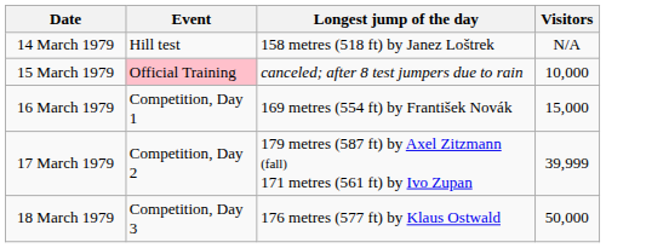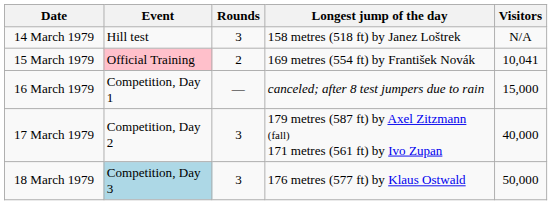 <table class=wikitable style="text-align:center; font-size:88%;">
 <tr>
 <th width=100px>Date</th>
 <th width=110px>Event</th>
+<th width=50px>Rounds</th>
 <th width=240px>Longest jump of the day</th>
 <th width=50px>Visitors</th>
 </tr>
 <tr>
 <td align=right>14 March 1979  </td>
 <td align=left>Hill test</td>
+<td align=center>3</td>
 <td align=left>158 metres (518 ft) by Janez Loštrek</td>
 <td align=center>N/A</td>
 </tr>
 <tr>
 <td align=right>15 March 1979  </td>
 <td align=left style="background: pink;">Official Training</td>
-<td align=left><em>canceled; after 8 test jumpers due to rain</em></td>
-<td align=center>10,000</td>
+<td align=center>2</td>
+<td align=left>169 metres (554 ft) by František Novák</td>
+<td align=center>10,041</td>
 </tr>
 <tr>
 <td align=right>16 March 1979  </td>
 <td align=left>Competition, Day 1</td>
-<td align=left>169 metres (554 ft) by František Novák</td>
+<td align=center>—</td>
+<td align=left><em>canceled; after 8 test jumpers due to rain</em></td>
 <td align=center>15,000</td>
 </tr>
 <tr>
 <td align=right>17 March 1979  </td>
 <td align=left>Competition, Day 2</td>
+<td align=center>3</td>
 <td align=left>179 metres (587 ft) by <a href='#'>Axel Zitzmann</a> <small>(fall)</small><br>171 metres (561 ft) by <a href='#'>Ivo Zupan</a></td>
-<td align=center>39,999</td>
+<td align=center>40,000</td>
 </tr>
 <tr>
 <td align=right>18 March 1979  </td>
-<td align=left>Competition, Day 3</td>
+<td align=left style="background: lightblue;">Competition, Day 3</td>
+<td align=center>3</td>
 <td align=left>176 metres (577 ft) by <a href='#'>Klaus Ostwald</a></td>
 <td align=center>50,000</td>
 </tr>
 </table>
